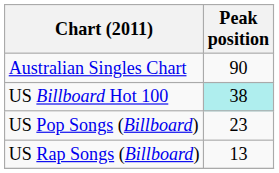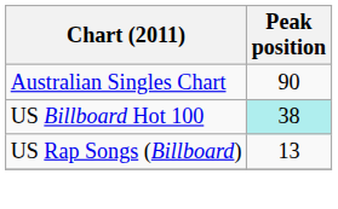 <table class="wikitable sortable">
 <tr>
 <th>Chart (2011)</th>
 <th>Peak<br>position</th>
 </tr>
 <tr>
 <td><a href='#'>Australian Singles Chart</a></td>
 <td style="text-align:center;">90</td>
 </tr>
 <tr>
 <td>US <a href='#'><em>Billboard</em> Hot 100</a></td>
 <td style="background: paleturquoise; text-align:center;">38</td>
 </tr>
 <tr>
-<td>US <a href='#'>Pop Songs</a> (<em><a href='#'>Billboard</a></em>)</td>
-<td style="text-align:center;">23</td>
-</tr>
-<tr>
 <td>US <a href='#'>Rap Songs</a> (<em><a href='#'>Billboard</a></em>)</td>
 <td style="text-align:center;">13</td>
 </tr>
 <tr>
 </tr>
 </table>
